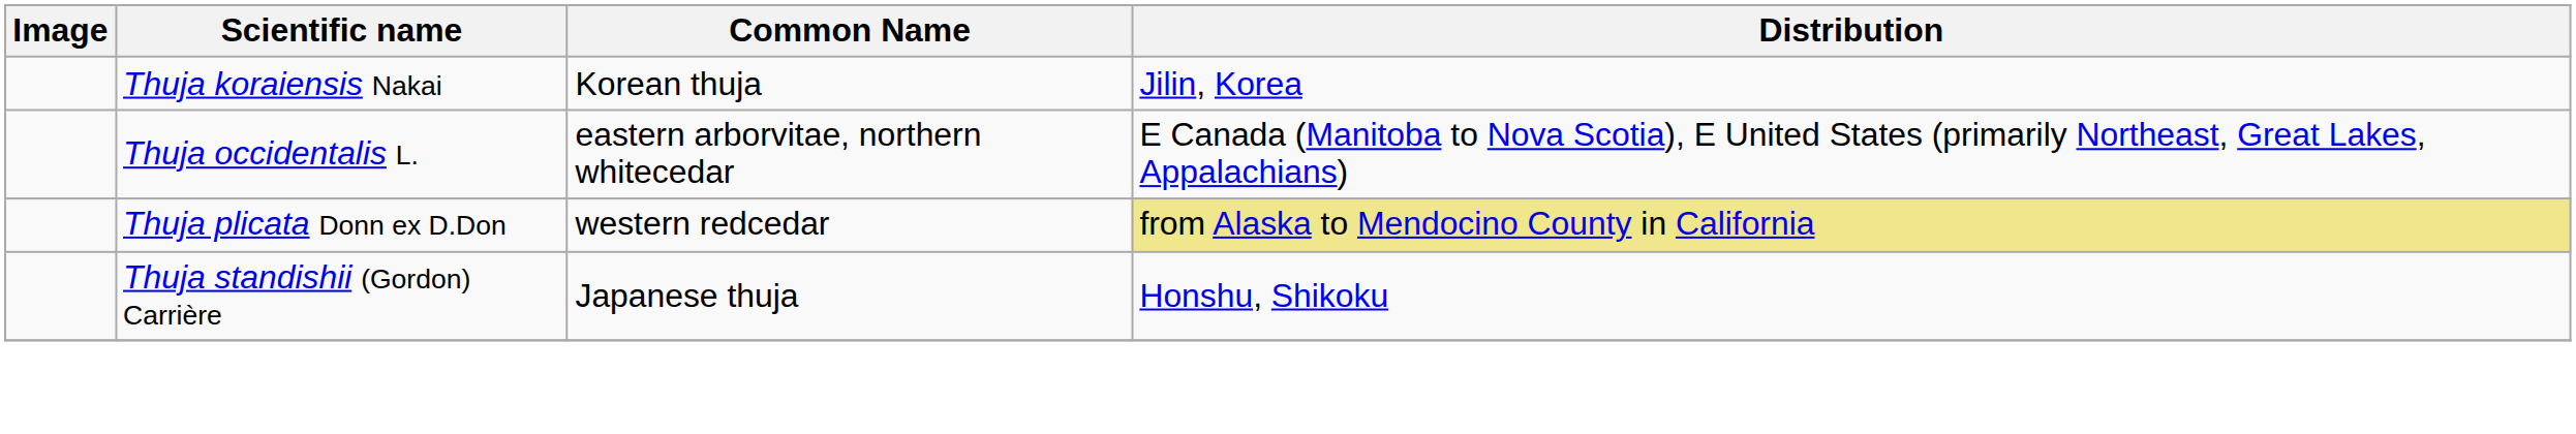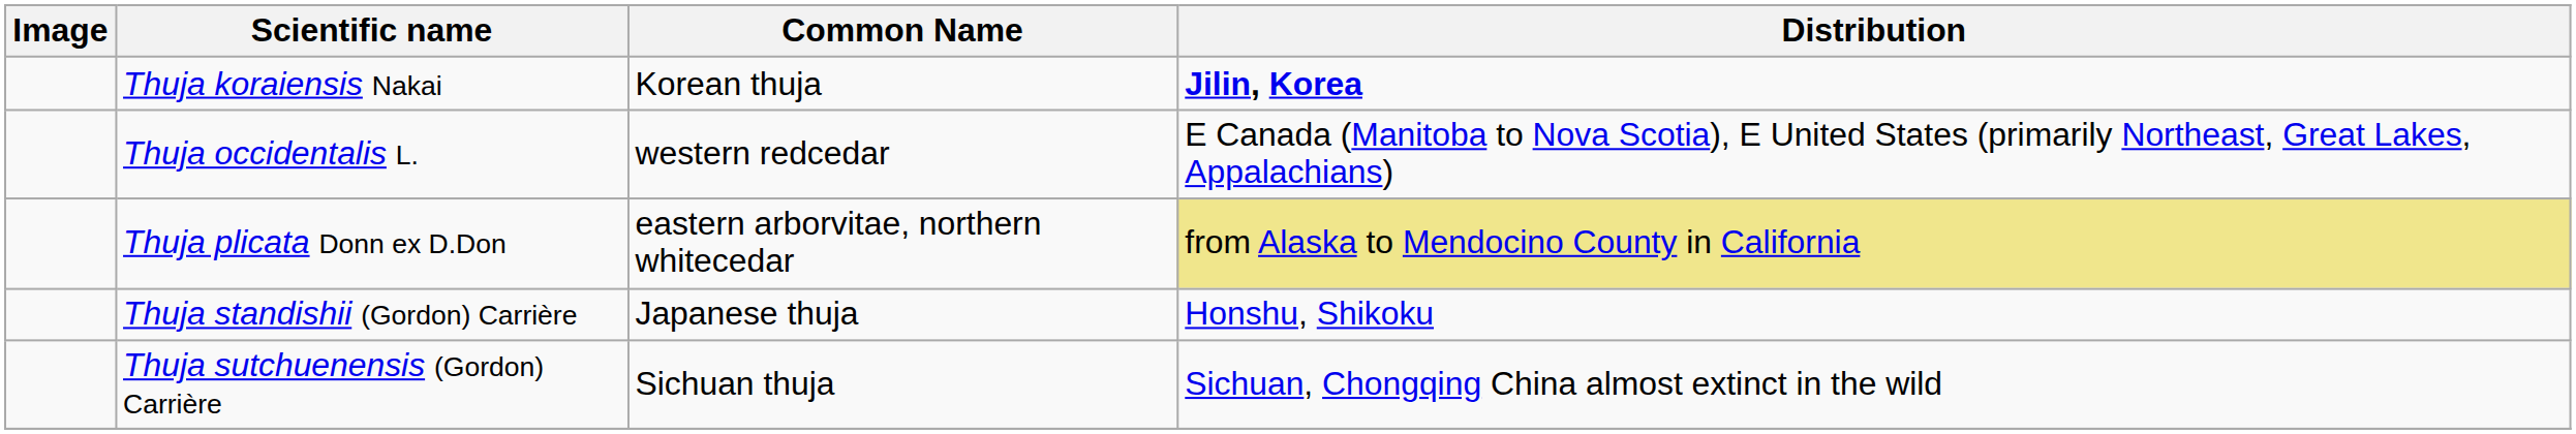 <table class="wikitable">
 <tr>
 <th>Image</th>
 <th>Scientific name</th>
 <th>Common Name</th>
 <th>Distribution</th>
 </tr>
 <tr>
 <td></td>
 <td><em><a href='#'>Thuja koraiensis</a></em> <small>Nakai</small></td>
 <td>Korean thuja</td>
-<td><a href='#'>Jilin</a>, <a href='#'>Korea</a></td>
+<td><strong><a href='#'>Jilin</a>, <a href='#'>Korea</a></strong></td>
 </tr>
 <tr>
 <td></td>
 <td><em><a href='#'>Thuja occidentalis</a></em> <small>L.</small></td>
-<td>eastern arborvitae, northern whitecedar</td>
+<td>western redcedar</td>
 <td>E Canada (<a href='#'>Manitoba</a> to <a href='#'>Nova Scotia</a>), E United States (primarily <a href='#'>Northeast</a>, <a href='#'>Great Lakes</a>, <a href='#'>Appalachians</a>)</td>
 </tr>
 <tr>
 <td></td>
 <td><em><a href='#'>Thuja plicata</a></em> <small>Donn ex D.Don</small></td>
-<td>western redcedar</td>
+<td>eastern arborvitae, northern whitecedar</td>
 <td style="background: khaki;">from <a href='#'>Alaska</a> to <a href='#'>Mendocino County</a> in <a href='#'>California</a></td>
 </tr>
 <tr>
 <td></td>
 <td><em><a href='#'>Thuja standishii</a></em> <small>(Gordon) Carrière</small></td>
 <td>Japanese thuja</td>
 <td><a href='#'>Honshu</a>, <a href='#'>Shikoku</a></td>
 </tr>
 <tr>
+<td></td>
+<td><em><a href='#'>Thuja sutchuenensis</a></em> <small>(Gordon) Carrière</small></td>
+<td>Sichuan thuja</td>
+<td><a href='#'>Sichuan</a>, <a href='#'>Chongqing</a> China almost extinct in the wild</td>
+</tr>
+<tr>
 </tr>
 </table>
